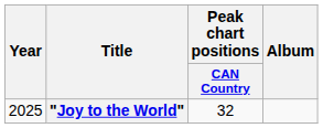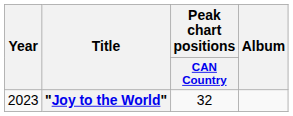 <table class="wikitable plainrowheaders">
 <tr>
 <th rowspan="2">Year</th>
 <th rowspan="2">Title</th>
 <th colspan="1">Peak chart<br>positions</th>
 <th rowspan="2">Album</th>
 </tr>
 <tr style="font-size:smaller;">
 <th style="width:4em;"><a href='#'>CAN Country</a><br></th>
 </tr>
 <tr>
-<td>2025</td>
+<td>2023</td>
 <th scope="row">"<a href='#'>Joy to the World</a>"</th>
 <td align="center">32</td>
 <td></td>
 </tr>
 </table>
